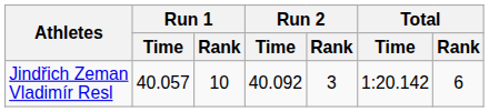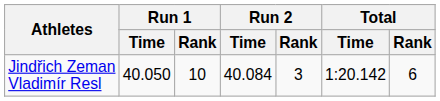 <table class="wikitable" border="1" style="font-size:90%">
 <tr>
 <th rowspan="2">Athletes</th>
 <th colspan="2">Run 1</th>
 <th colspan="2">Run 2</th>
 <th colspan="2">Total</th>
 </tr>
 <tr>
 <th>Time</th>
 <th>Rank</th>
 <th>Time</th>
 <th>Rank</th>
 <th>Time</th>
 <th>Rank</th>
 </tr>
 <tr>
 <td><a href='#'>Jindřich Zeman</a><br><a href='#'>Vladimír Resl</a></td>
-<td align="center">40.057</td>
+<td align="center">40.050</td>
 <td align="center">10</td>
-<td align="center">40.092</td>
+<td align="center">40.084</td>
 <td align="center">3</td>
 <td align="center">1:20.142</td>
 <td align="center">6</td>
 </tr>
 </table>
